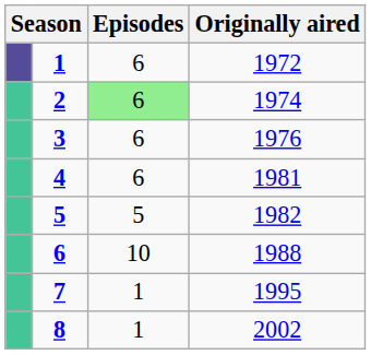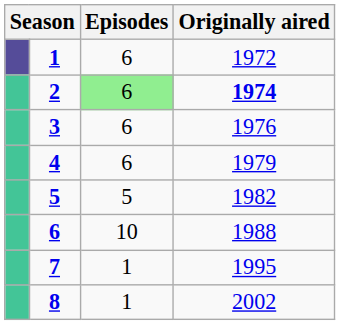 <table class="wikitable">
 <tr>
 <th colspan="2">Season</th>
 <th>Episodes</th>
 <th>Originally aired</th>
 </tr>
 <tr>
 <td bgcolor="#554C99" height="10px"></td>
 <td align="center"><strong><a href='#'>1</a></strong></td>
 <td align="center">6</td>
 <td align="center"><a href='#'>1972</a></td>
 </tr>
 <tr>
 <td bgcolor="#43C597" height="10px"></td>
 <td align="center"><strong><a href='#'>2</a></strong></td>
 <td align="center" style="background: lightgreen;">6</td>
-<td align="center"><a href='#'>1974</a></td>
+<td align="center"><strong><a href='#'>1974</a></strong></td>
 </tr>
 <tr>
 <td bgcolor="#43C597" height="10px"></td>
 <td align="center"><strong><a href='#'>3</a></strong></td>
 <td align="center">6</td>
 <td align="center"><a href='#'>1976</a></td>
 </tr>
 <tr>
 <td bgcolor="#43C597" height="10px"></td>
 <td align="center"><strong><a href='#'>4</a></strong></td>
 <td align="center">6</td>
-<td align="center"><a href='#'>1981</a></td>
+<td align="center"><a href='#'>1979</a></td>
 </tr>
 <tr>
 <td bgcolor="#43C597" height="10px"></td>
 <td align="center"><strong><a href='#'>5</a></strong></td>
 <td align="center">5</td>
 <td align="center"><a href='#'>1982</a></td>
 </tr>
 <tr>
 <td bgcolor="#43C597" height="10px"></td>
 <td align="center"><strong><a href='#'>6</a></strong></td>
 <td align="center">10</td>
 <td align="center"><a href='#'>1988</a></td>
 </tr>
 <tr>
 <td bgcolor="#43C597" height="10px"></td>
 <td align="center"><strong><a href='#'>7</a></strong></td>
 <td align="center">1</td>
 <td align="center"><a href='#'>1995</a></td>
 </tr>
 <tr>
 <td bgcolor="#43C597" height="10px"></td>
 <td align="center"><strong><a href='#'>8</a></strong></td>
 <td align="center">1</td>
 <td align="center"><a href='#'>2002</a></td>
 </tr>
 </table>
